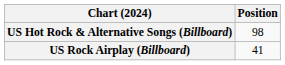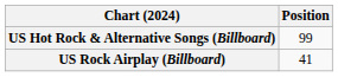 <table class="wikitable sortable plainrowheaders" style="text-align: center">
 <tr>
 <th scope="col">Chart (2024)</th>
 <th scope="col">Position</th>
 </tr>
 <tr>
 <th scope="row">US Hot Rock & Alternative Songs (<em>Billboard</em>)</th>
-<td>98</td>
+<td>99</td>
 </tr>
 <tr>
 <th scope="row">US Rock Airplay (<em>Billboard</em>)</th>
 <td>41</td>
 </tr>
 </table>
